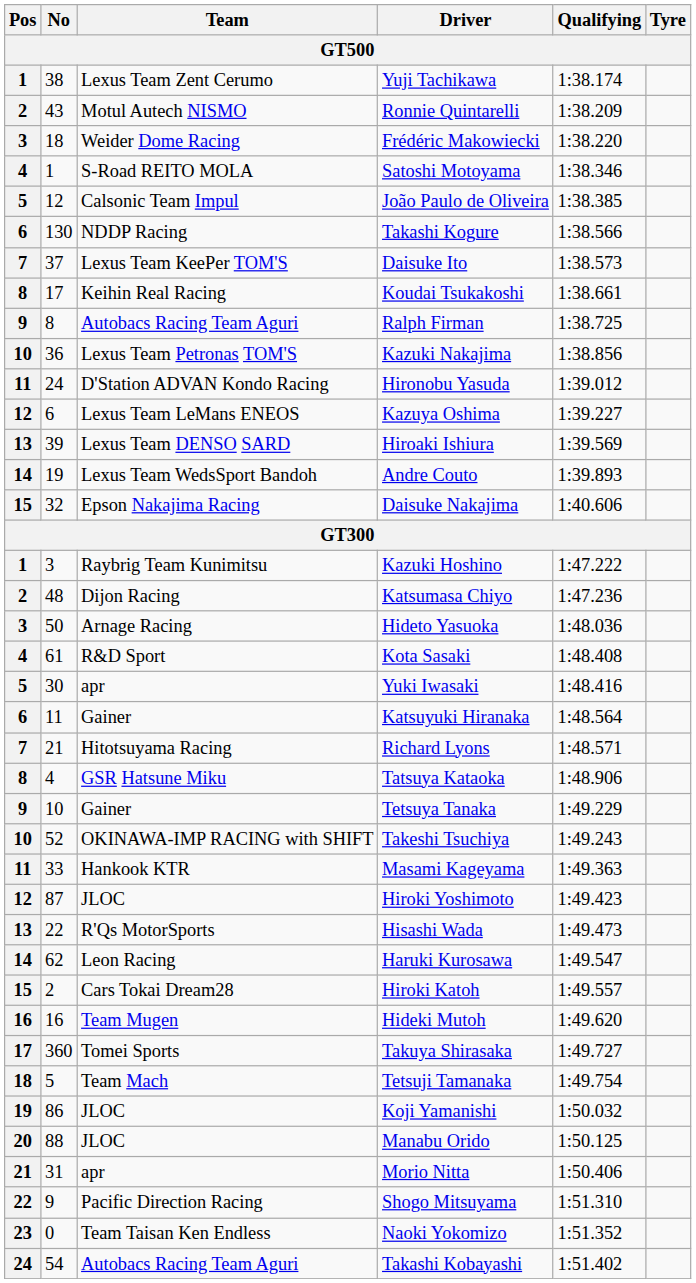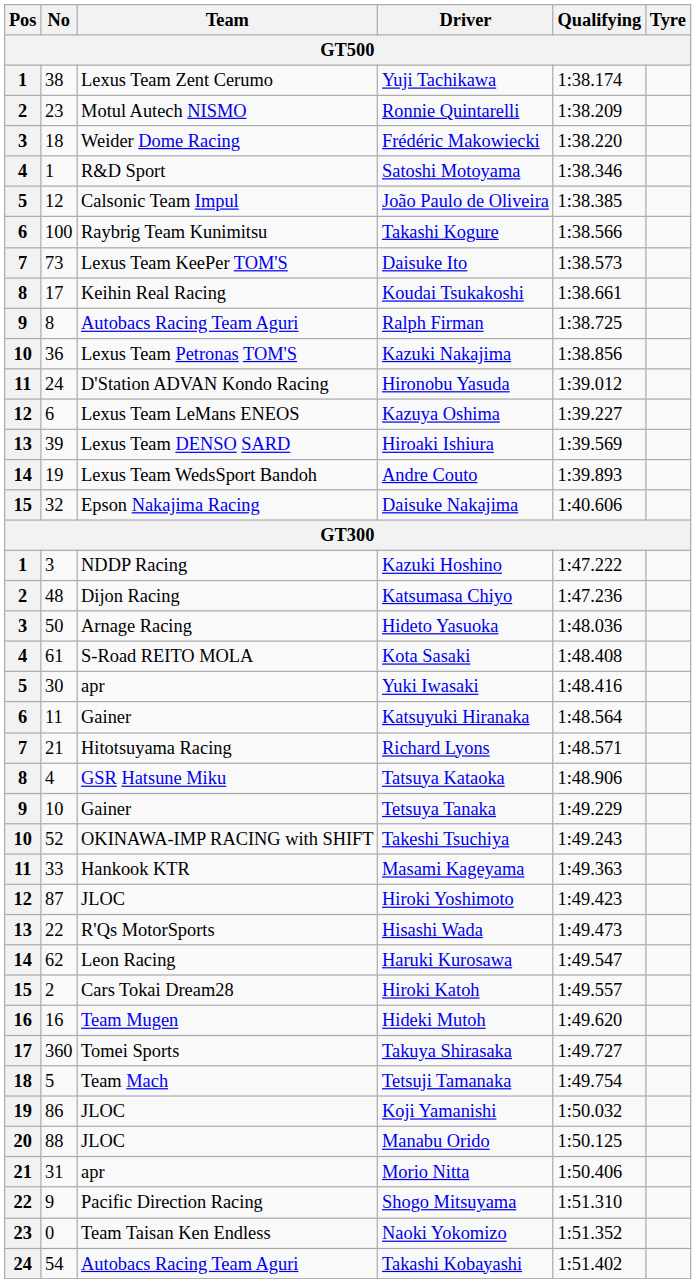 <table class="wikitable" style="font-size: 95%;">
 <tr>
 <th>Pos</th>
 <th>No</th>
 <th>Team</th>
 <th>Driver</th>
 <th>Qualifying</th>
 <th>Tyre</th>
 </tr>
 <tr>
 <th colspan=8><strong>GT500</strong></th>
 </tr>
 <tr>
 <th>1</th>
 <td>38</td>
 <td>Lexus Team Zent Cerumo</td>
 <td> <a href='#'>Yuji Tachikawa</a></td>
 <td>1:38.174</td>
 <td></td>
 </tr>
 <tr>
 <th>2</th>
-<td>43</td>
+<td>23</td>
 <td>Motul Autech <a href='#'>NISMO</a></td>
 <td> <a href='#'>Ronnie Quintarelli</a></td>
 <td>1:38.209</td>
 <td></td>
 </tr>
 <tr>
 <th>3</th>
 <td>18</td>
 <td>Weider <a href='#'>Dome Racing</a></td>
 <td> <a href='#'>Frédéric Makowiecki</a></td>
 <td>1:38.220</td>
 <td></td>
 </tr>
 <tr>
 <th>4</th>
 <td>1</td>
-<td>S-Road REITO MOLA</td>
+<td>R&D Sport</td>
 <td> <a href='#'>Satoshi Motoyama</a></td>
 <td>1:38.346</td>
 <td></td>
 </tr>
 <tr>
 <th>5</th>
 <td>12</td>
 <td>Calsonic Team <a href='#'>Impul</a></td>
 <td> <a href='#'>João Paulo de Oliveira</a></td>
 <td>1:38.385</td>
 <td></td>
 </tr>
 <tr>
 <th>6</th>
-<td>130</td>
-<td>NDDP Racing</td>
+<td>100</td>
+<td>Raybrig Team Kunimitsu</td>
 <td> <a href='#'>Takashi Kogure</a></td>
 <td>1:38.566</td>
 <td></td>
 </tr>
 <tr>
 <th>7</th>
-<td>37</td>
+<td>73</td>
 <td>Lexus Team KeePer <a href='#'>TOM'S</a></td>
 <td> <a href='#'>Daisuke Ito</a></td>
 <td>1:38.573</td>
 <td></td>
 </tr>
 <tr>
 <th>8</th>
 <td>17</td>
 <td>Keihin Real Racing</td>
 <td> <a href='#'>Koudai Tsukakoshi</a></td>
 <td>1:38.661</td>
 <td></td>
 </tr>
 <tr>
 <th>9</th>
 <td>8</td>
 <td><a href='#'>Autobacs Racing Team Aguri</a></td>
 <td> <a href='#'>Ralph Firman</a></td>
 <td>1:38.725</td>
 <td></td>
 </tr>
 <tr>
 <th>10</th>
 <td>36</td>
 <td>Lexus Team <a href='#'>Petronas</a> <a href='#'>TOM'S</a></td>
 <td> <a href='#'>Kazuki Nakajima</a></td>
 <td>1:38.856</td>
 <td></td>
 </tr>
 <tr>
 <th>11</th>
 <td>24</td>
 <td>D'Station ADVAN Kondo Racing</td>
 <td> <a href='#'>Hironobu Yasuda</a></td>
 <td>1:39.012</td>
 <td></td>
 </tr>
 <tr>
 <th>12</th>
 <td>6</td>
 <td>Lexus Team LeMans ENEOS</td>
 <td> <a href='#'>Kazuya Oshima</a></td>
 <td>1:39.227</td>
 <td></td>
 </tr>
 <tr>
 <th>13</th>
 <td>39</td>
 <td>Lexus Team <a href='#'>DENSO</a> <a href='#'>SARD</a></td>
 <td> <a href='#'>Hiroaki Ishiura</a></td>
 <td>1:39.569</td>
 <td></td>
 </tr>
 <tr>
 <th>14</th>
 <td>19</td>
 <td>Lexus Team WedsSport Bandoh</td>
 <td> <a href='#'>Andre Couto</a></td>
 <td>1:39.893</td>
 <td></td>
 </tr>
 <tr>
 <th>15</th>
 <td>32</td>
 <td>Epson <a href='#'>Nakajima Racing</a></td>
 <td> <a href='#'>Daisuke Nakajima</a></td>
 <td>1:40.606</td>
 <td></td>
 </tr>
 <tr>
 <th colspan=8><strong>GT300</strong></th>
 </tr>
 <tr>
 <th>1</th>
 <td>3</td>
-<td>Raybrig Team Kunimitsu</td>
+<td>NDDP Racing</td>
 <td> <a href='#'>Kazuki Hoshino</a></td>
 <td>1:47.222</td>
 <td></td>
 </tr>
 <tr>
 <th>2</th>
 <td>48</td>
 <td>Dijon Racing</td>
 <td> <a href='#'>Katsumasa Chiyo</a></td>
 <td>1:47.236</td>
 <td></td>
 </tr>
 <tr>
 <th>3</th>
 <td>50</td>
 <td>Arnage Racing</td>
 <td> <a href='#'>Hideto Yasuoka</a></td>
 <td>1:48.036</td>
 <td></td>
 </tr>
 <tr>
 <th>4</th>
 <td>61</td>
-<td>R&D Sport</td>
+<td>S-Road REITO MOLA</td>
 <td> <a href='#'>Kota Sasaki</a></td>
 <td>1:48.408</td>
 <td></td>
 </tr>
 <tr>
 <th>5</th>
 <td>30</td>
 <td>apr</td>
 <td> <a href='#'>Yuki Iwasaki</a></td>
 <td>1:48.416</td>
 <td></td>
 </tr>
 <tr>
 <th>6</th>
 <td>11</td>
 <td>Gainer</td>
 <td> <a href='#'>Katsuyuki Hiranaka</a></td>
 <td>1:48.564</td>
 <td></td>
 </tr>
 <tr>
 <th>7</th>
 <td>21</td>
 <td>Hitotsuyama Racing</td>
 <td> <a href='#'>Richard Lyons</a></td>
 <td>1:48.571</td>
 <td></td>
 </tr>
 <tr>
 <th>8</th>
 <td>4</td>
 <td><a href='#'>GSR</a> <a href='#'>Hatsune Miku</a></td>
 <td> <a href='#'>Tatsuya Kataoka</a></td>
 <td>1:48.906</td>
 <td></td>
 </tr>
 <tr>
 <th>9</th>
 <td>10</td>
 <td>Gainer</td>
 <td> <a href='#'>Tetsuya Tanaka</a></td>
 <td>1:49.229</td>
 <td></td>
 </tr>
 <tr>
 <th>10</th>
 <td>52</td>
 <td>OKINAWA-IMP RACING with SHIFT</td>
 <td> <a href='#'>Takeshi Tsuchiya</a></td>
 <td>1:49.243</td>
 <td></td>
 </tr>
 <tr>
 <th>11</th>
 <td>33</td>
 <td>Hankook KTR</td>
 <td> <a href='#'>Masami Kageyama</a></td>
 <td>1:49.363</td>
 <td></td>
 </tr>
 <tr>
 <th>12</th>
 <td>87</td>
 <td>JLOC</td>
 <td> <a href='#'>Hiroki Yoshimoto</a></td>
 <td>1:49.423</td>
 <td></td>
 </tr>
 <tr>
 <th>13</th>
 <td>22</td>
 <td>R'Qs MotorSports</td>
 <td> <a href='#'>Hisashi Wada</a></td>
 <td>1:49.473</td>
 <td></td>
 </tr>
 <tr>
 <th>14</th>
 <td>62</td>
 <td>Leon Racing</td>
 <td> <a href='#'>Haruki Kurosawa</a></td>
 <td>1:49.547</td>
 <td></td>
 </tr>
 <tr>
 <th>15</th>
 <td>2</td>
 <td>Cars Tokai Dream28</td>
 <td> <a href='#'>Hiroki Katoh</a></td>
 <td>1:49.557</td>
 <td></td>
 </tr>
 <tr>
 <th>16</th>
 <td>16</td>
 <td><a href='#'>Team Mugen</a></td>
 <td> <a href='#'>Hideki Mutoh</a></td>
 <td>1:49.620</td>
 <td></td>
 </tr>
 <tr>
 <th>17</th>
 <td>360</td>
 <td>Tomei Sports</td>
 <td> <a href='#'>Takuya Shirasaka</a></td>
 <td>1:49.727</td>
 <td></td>
 </tr>
 <tr>
 <th>18</th>
 <td>5</td>
 <td>Team <a href='#'>Mach</a></td>
 <td> <a href='#'>Tetsuji Tamanaka</a></td>
 <td>1:49.754</td>
 <td></td>
 </tr>
 <tr>
 <th>19</th>
 <td>86</td>
 <td>JLOC</td>
 <td> <a href='#'>Koji Yamanishi</a></td>
 <td>1:50.032</td>
 <td></td>
 </tr>
 <tr>
 <th>20</th>
 <td>88</td>
 <td>JLOC</td>
 <td> <a href='#'>Manabu Orido</a></td>
 <td>1:50.125</td>
 <td></td>
 </tr>
 <tr>
 <th>21</th>
 <td>31</td>
 <td>apr</td>
 <td> <a href='#'>Morio Nitta</a></td>
 <td>1:50.406</td>
 <td></td>
 </tr>
 <tr>
 <th>22</th>
 <td>9</td>
 <td>Pacific Direction Racing</td>
 <td> <a href='#'>Shogo Mitsuyama</a></td>
 <td>1:51.310</td>
 <td></td>
 </tr>
 <tr>
 <th>23</th>
 <td>0</td>
 <td>Team Taisan Ken Endless</td>
 <td> <a href='#'>Naoki Yokomizo</a></td>
 <td>1:51.352</td>
 <td></td>
 </tr>
 <tr>
 <th>24</th>
 <td>54</td>
 <td><a href='#'>Autobacs Racing Team Aguri</a></td>
 <td> <a href='#'>Takashi Kobayashi</a></td>
 <td>1:51.402</td>
 <td></td>
 </tr>
 </table>
